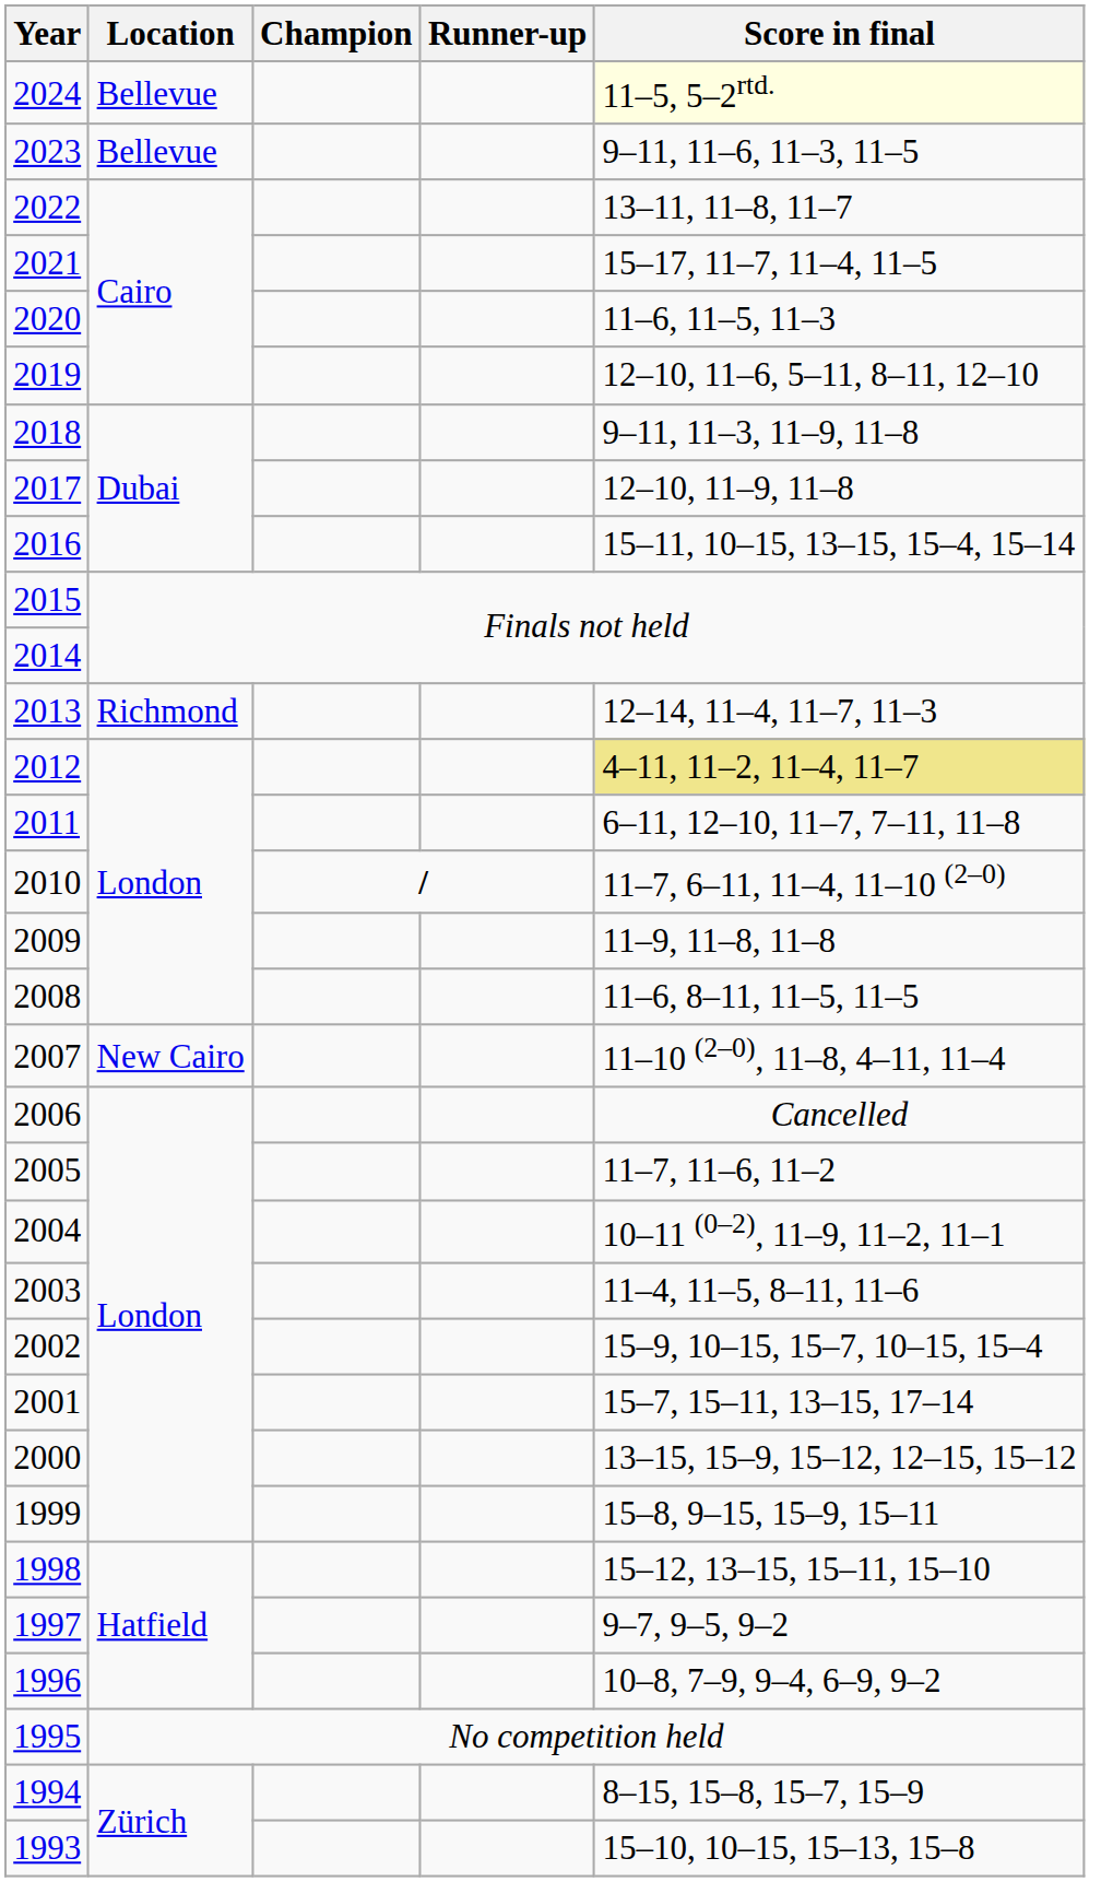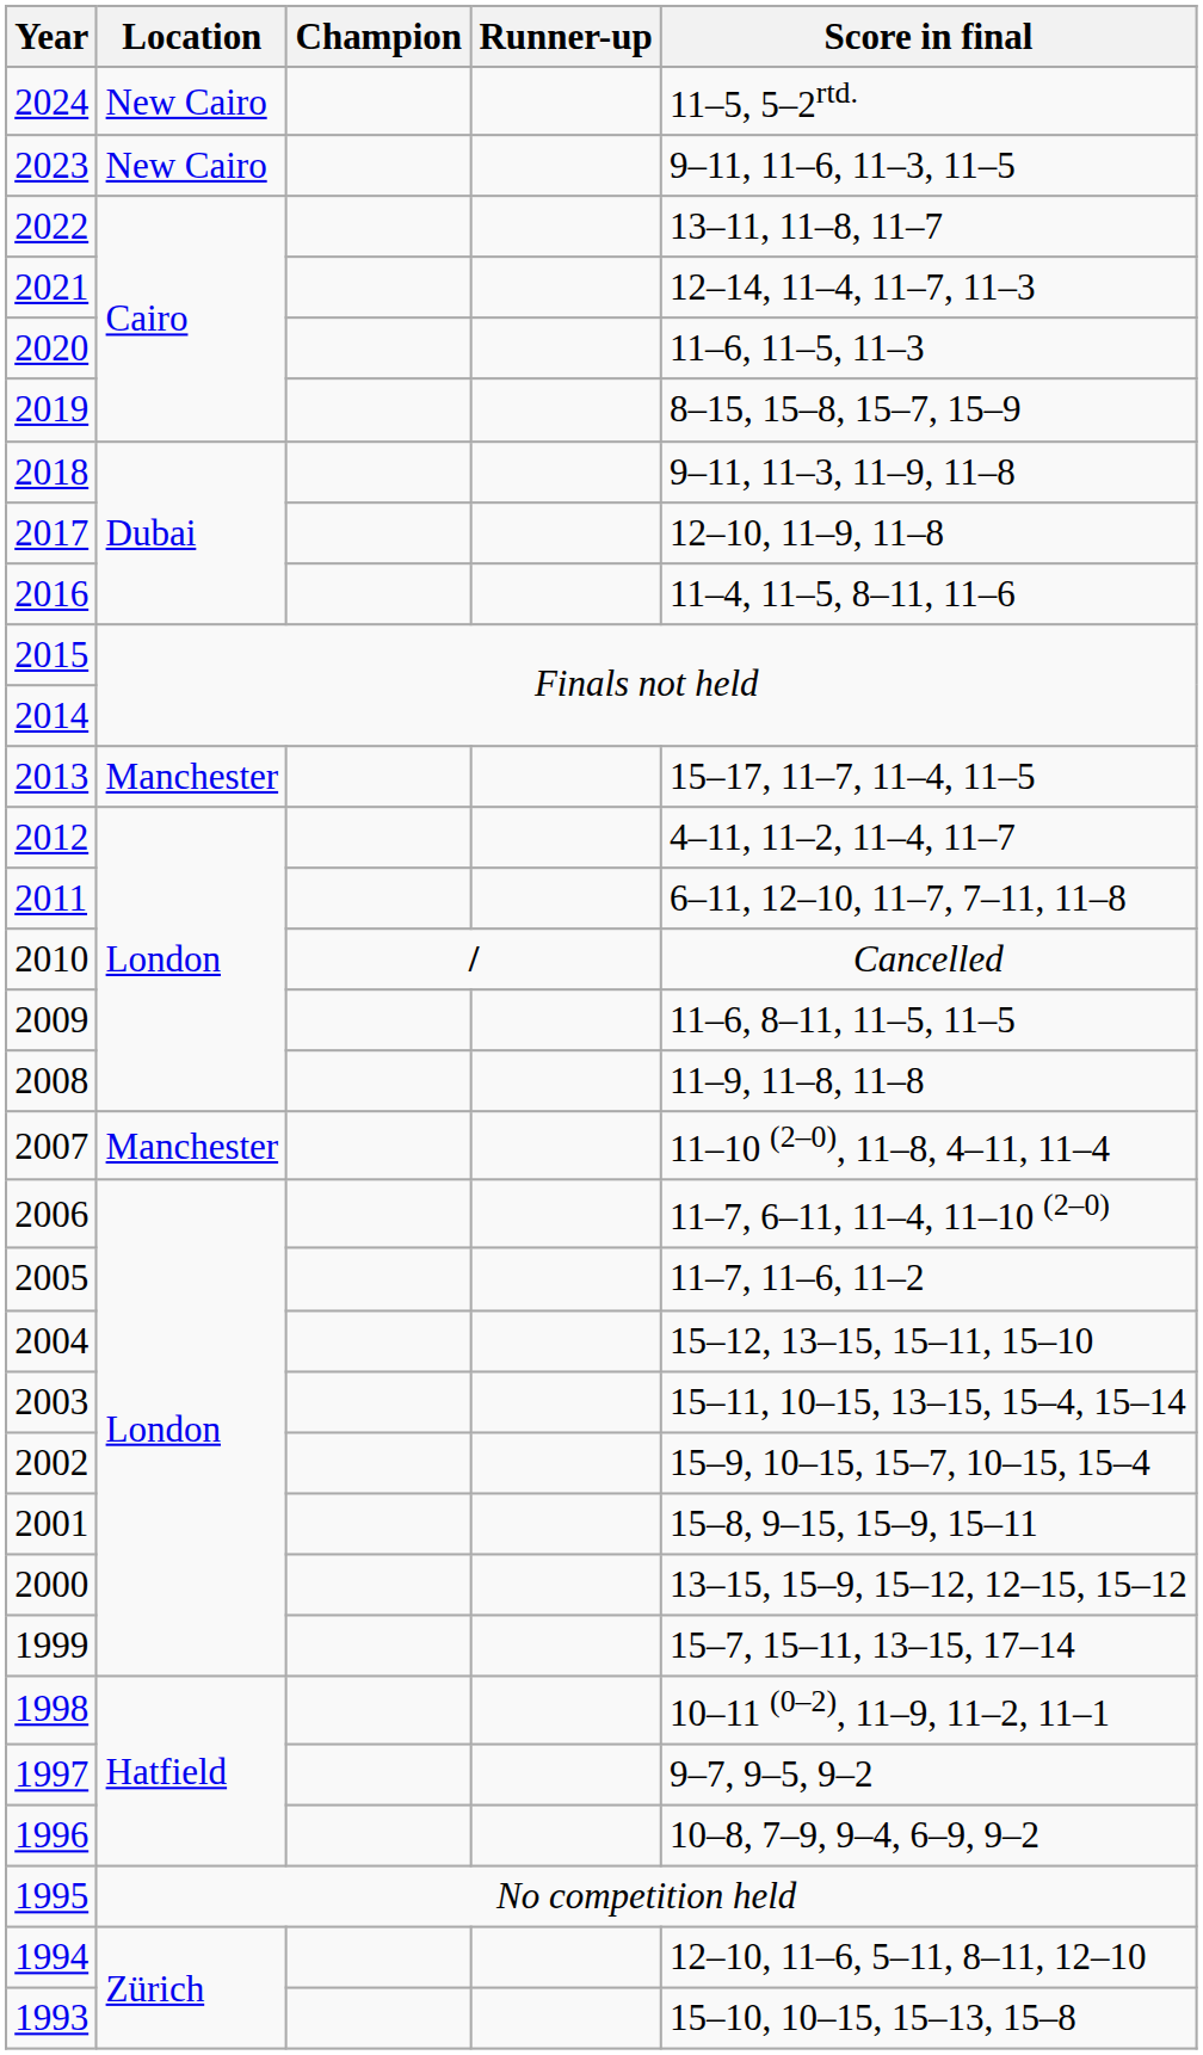 <table class="wikitable"style="font-size:95%;">
 <tr>
 <th>Year</th>
 <th>Location</th>
 <th>Champion</th>
 <th>Runner-up</th>
 <th>Score in final</th>
 </tr>
 <tr>
 <td><a href='#'>2024</a></td>
-<td><a href='#'>Bellevue</a></td>
+<td><a href='#'>New Cairo</a></td>
 <td><strong></strong></td>
 <td></td>
-<td style="background: lightyellow;">11–5, 5–2<sup>rtd.</sup></td>
+<td>11–5, 5–2<sup>rtd.</sup></td>
 </tr>
 <tr>
 <td><a href='#'>2023</a></td>
-<td><a href='#'>Bellevue</a></td>
+<td><a href='#'>New Cairo</a></td>
 <td><strong></strong></td>
 <td></td>
 <td>9–11, 11–6, 11–3, 11–5</td>
 </tr>
 <tr>
 <td><a href='#'>2022</a></td>
 <td rowspan=4><a href='#'>Cairo</a></td>
 <td><strong></strong></td>
 <td></td>
 <td>13–11, 11–8, 11–7</td>
 </tr>
 <tr>
 <td><a href='#'>2021</a></td>
 <td><strong></strong></td>
 <td></td>
-<td>15–17, 11–7, 11–4, 11–5</td>
+<td>12–14, 11–4, 11–7, 11–3</td>
 </tr>
 <tr>
 <td><a href='#'>2020</a></td>
 <td><strong></strong></td>
 <td></td>
 <td>11–6, 11–5, 11–3</td>
 </tr>
 <tr>
 <td><a href='#'>2019</a></td>
 <td><strong></strong></td>
 <td></td>
-<td>12–10, 11–6, 5–11, 8–11, 12–10</td>
+<td>8–15, 15–8, 15–7, 15–9</td>
 </tr>
 <tr>
 <td><a href='#'>2018</a></td>
 <td rowspan=3><a href='#'>Dubai</a></td>
 <td><strong></strong></td>
 <td></td>
 <td>9–11, 11–3, 11–9, 11–8</td>
 </tr>
 <tr>
 <td><a href='#'>2017</a></td>
 <td><strong></strong></td>
 <td></td>
 <td>12–10, 11–9, 11–8</td>
 </tr>
 <tr>
 <td><a href='#'>2016</a></td>
 <td><strong></strong></td>
 <td></td>
-<td>15–11, 10–15, 13–15, 15–4, 15–14</td>
+<td>11–4, 11–5, 8–11, 11–6</td>
 </tr>
 <tr>
 <td><a href='#'>2015</a></td>
 <td rowspan=2 colspan=4 align="center"><em>Finals not held</em></td>
 </tr>
 <tr>
 <td><a href='#'>2014</a></td>
 </tr>
 <tr>
 <td><a href='#'>2013</a></td>
-<td><a href='#'>Richmond</a></td>
+<td><a href='#'>Manchester</a></td>
 <td><strong></strong></td>
 <td></td>
-<td>12–14, 11–4, 11–7, 11–3</td>
+<td>15–17, 11–7, 11–4, 11–5</td>
 </tr>
 <tr>
 <td><a href='#'>2012</a></td>
 <td rowspan=5><a href='#'>London</a></td>
 <td><strong></strong></td>
 <td></td>
-<td style="background: khaki;">4–11, 11–2, 11–4, 11–7</td>
+<td>4–11, 11–2, 11–4, 11–7</td>
 </tr>
 <tr>
 <td><a href='#'>2011</a></td>
 <td><strong></strong></td>
 <td></td>
 <td>6–11, 12–10, 11–7, 7–11, 11–8</td>
 </tr>
 <tr>
 <td>2010</td>
 <td rowspan=1 colspan=2 align="center">   <strong>/</strong>   </td>
-<td>11–7, 6–11, 11–4, 11–10 <sup>(2–0)</sup></td>
+<td rowspan=1 colspan=1 align="center"><em>Cancelled</em></td>
 </tr>
 <tr>
 <td>2009</td>
 <td><strong></strong></td>
 <td></td>
-<td>11–9, 11–8, 11–8</td>
+<td>11–6, 8–11, 11–5, 11–5</td>
 </tr>
 <tr>
 <td>2008</td>
 <td><strong></strong></td>
 <td></td>
-<td>11–6, 8–11, 11–5, 11–5</td>
+<td>11–9, 11–8, 11–8</td>
 </tr>
 <tr>
 <td>2007</td>
-<td><a href='#'>New Cairo</a></td>
+<td><a href='#'>Manchester</a></td>
 <td><strong></strong></td>
 <td></td>
 <td>11–10 <sup>(2–0)</sup>, 11–8, 4–11, 11–4</td>
 </tr>
 <tr>
 <td>2006</td>
 <td rowspan=8><a href='#'>London</a></td>
 <td><strong></strong></td>
 <td></td>
-<td rowspan=1 colspan=1 align="center"><em>Cancelled</em></td>
+<td>11–7, 6–11, 11–4, 11–10 <sup>(2–0)</sup></td>
 </tr>
 <tr>
 <td>2005</td>
 <td><strong></strong></td>
 <td></td>
 <td>11–7, 11–6, 11–2</td>
 </tr>
 <tr>
 <td>2004</td>
 <td><strong></strong></td>
 <td></td>
-<td>10–11 <sup>(0–2)</sup>, 11–9, 11–2, 11–1</td>
+<td>15–12, 13–15, 15–11, 15–10</td>
 </tr>
 <tr>
 <td>2003</td>
 <td><strong></strong></td>
 <td></td>
-<td>11–4, 11–5, 8–11, 11–6</td>
+<td>15–11, 10–15, 13–15, 15–4, 15–14</td>
 </tr>
 <tr>
 <td>2002</td>
 <td><strong></strong></td>
 <td></td>
 <td>15–9, 10–15, 15–7, 10–15, 15–4</td>
 </tr>
 <tr>
 <td>2001</td>
 <td><strong></strong></td>
 <td></td>
-<td>15–7, 15–11, 13–15, 17–14</td>
+<td>15–8, 9–15, 15–9, 15–11</td>
 </tr>
 <tr>
 <td>2000</td>
 <td><strong></strong></td>
 <td></td>
 <td>13–15, 15–9, 15–12, 12–15, 15–12</td>
 </tr>
 <tr>
 <td>1999</td>
 <td><strong></strong></td>
 <td></td>
-<td>15–8, 9–15, 15–9, 15–11</td>
+<td>15–7, 15–11, 13–15, 17–14</td>
 </tr>
 <tr>
 <td><a href='#'>1998</a></td>
 <td rowspan=3><a href='#'>Hatfield</a></td>
 <td><strong></strong></td>
 <td></td>
-<td>15–12, 13–15, 15–11, 15–10</td>
+<td>10–11 <sup>(0–2)</sup>, 11–9, 11–2, 11–1</td>
 </tr>
 <tr>
 <td><a href='#'>1997</a></td>
 <td><strong></strong></td>
 <td></td>
 <td>9–7, 9–5, 9–2</td>
 </tr>
 <tr>
 <td><a href='#'>1996</a></td>
 <td><strong></strong></td>
 <td></td>
 <td>10–8, 7–9, 9–4, 6–9, 9–2</td>
 </tr>
 <tr>
 <td><a href='#'>1995</a></td>
 <td rowspan=1 colspan=4 align="center"><em>No competition held</em></td>
 </tr>
 <tr>
 <td><a href='#'>1994</a></td>
 <td rowspan=2><a href='#'>Zürich</a></td>
 <td><strong></strong></td>
 <td></td>
-<td>8–15, 15–8, 15–7, 15–9</td>
+<td>12–10, 11–6, 5–11, 8–11, 12–10</td>
 </tr>
 <tr>
 <td><a href='#'>1993</a></td>
 <td><strong></strong></td>
 <td></td>
 <td>15–10, 10–15, 15–13, 15–8</td>
 </tr>
 </table>
